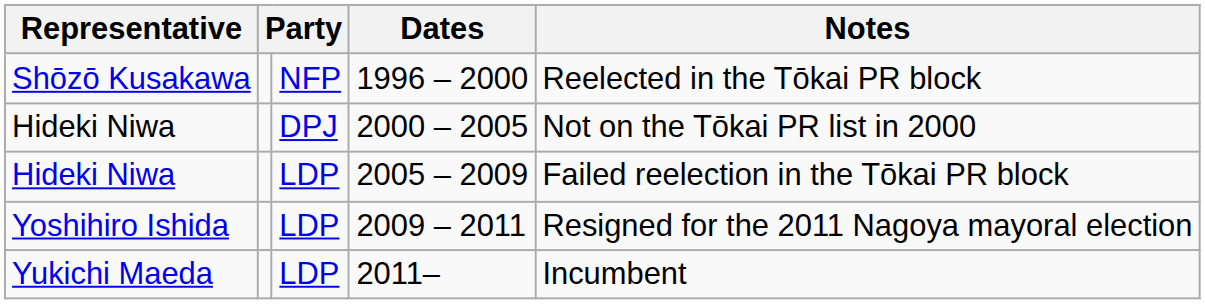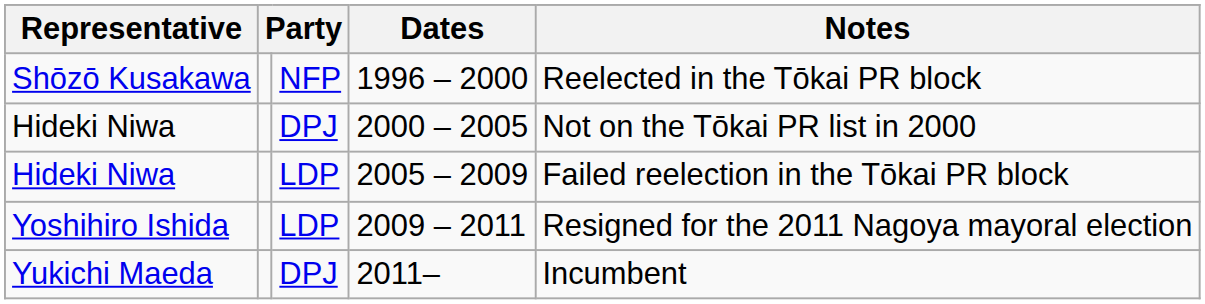 <table class=wikitable>
 <tr valign=bottom>
 <th>Representative</th>
 <th colspan="2">Party</th>
 <th>Dates</th>
 <th>Notes</th>
 </tr>
 <tr>
 <td><a href='#'>Shōzō Kusakawa</a></td>
 <td bgcolor=></td>
 <td><a href='#'>NFP</a></td>
 <td>1996 – 2000</td>
 <td>Reelected in the Tōkai PR block</td>
 </tr>
 <tr>
 <td>Hideki Niwa</td>
 <td bgcolor=></td>
 <td><a href='#'>DPJ</a></td>
 <td>2000 – 2005</td>
 <td>Not on the Tōkai PR list in 2000</td>
 </tr>
 <tr>
 <td><a href='#'>Hideki Niwa</a></td>
 <td bgcolor=></td>
 <td><a href='#'>LDP</a></td>
 <td>2005 – 2009</td>
 <td>Failed reelection in the Tōkai PR block</td>
 </tr>
 <tr>
 <td><a href='#'>Yoshihiro Ishida</a></td>
 <td bgcolor=></td>
 <td><a href='#'>LDP</a></td>
 <td>2009 – 2011</td>
 <td>Resigned for the 2011 Nagoya mayoral election</td>
 </tr>
 <tr>
 <td><a href='#'>Yukichi Maeda</a></td>
 <td bgcolor=></td>
-<td><a href='#'>LDP</a></td>
+<td><a href='#'>DPJ</a></td>
 <td>2011–</td>
 <td>Incumbent</td>
 </tr>
 </table>
